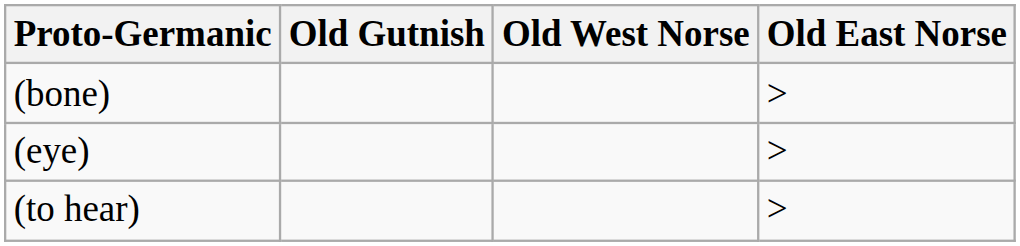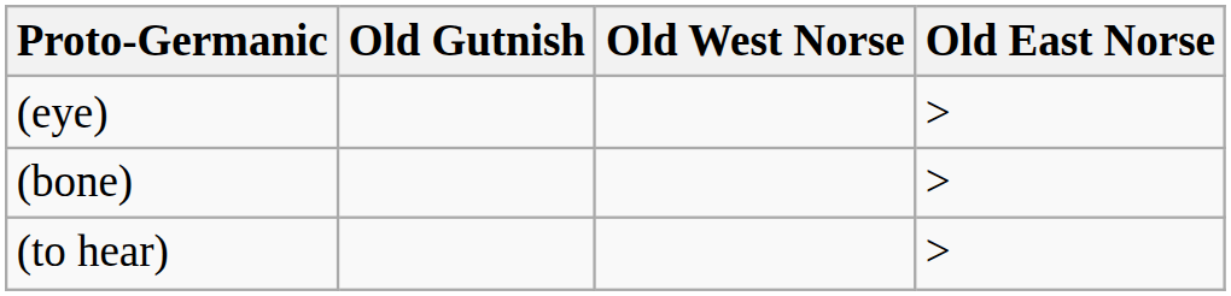 <table class="wikitable">
 <tr>
 <th>Proto-Germanic</th>
 <th>Old Gutnish</th>
 <th>Old West Norse</th>
 <th>Old East Norse</th>
 </tr>
 <tr>
-<td> (bone)</td>
+<td> (eye)</td>
 <td></td>
 <td></td>
 <td> > </td>
 </tr>
 <tr>
-<td> (eye)</td>
+<td> (bone)</td>
 <td></td>
 <td></td>
 <td> > </td>
 </tr>
 <tr>
 <td> (to hear)</td>
 <td></td>
 <td></td>
 <td> > </td>
 </tr>
 </table>
